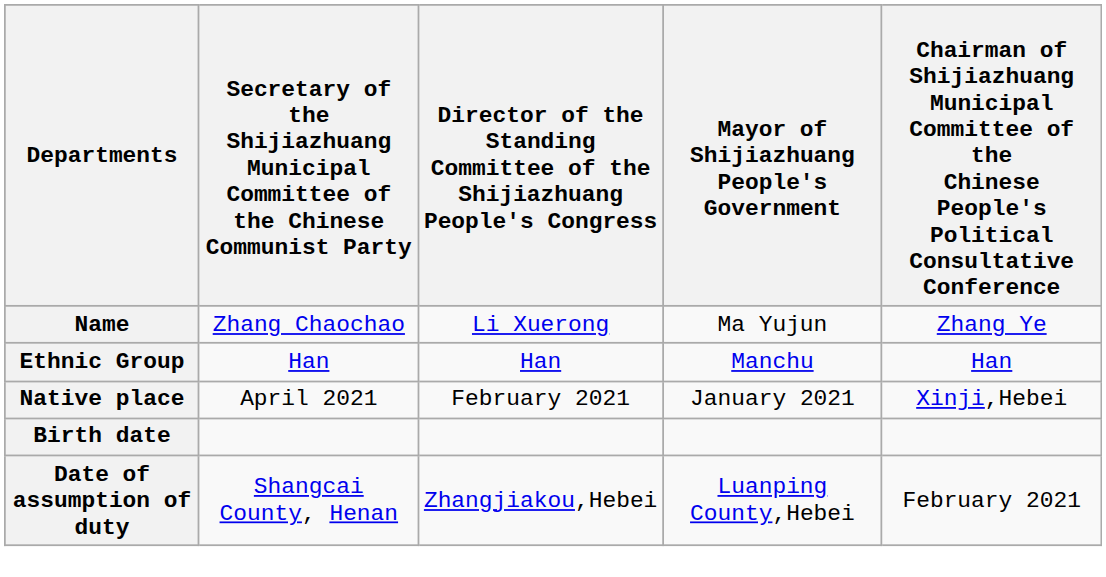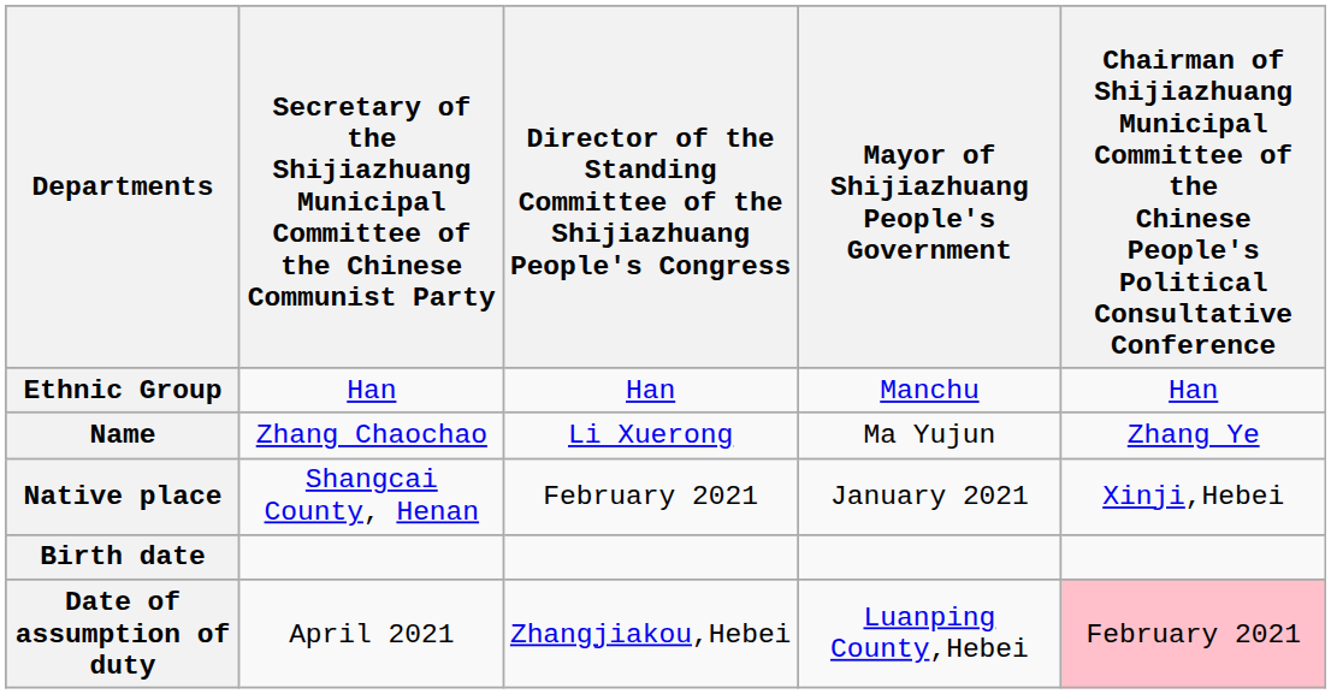 <table class="wikitable" style="margin:1em auto 1em auto; text-align:center">
 <tr span class="nowrap">
 <th>Departments</th>
 <th style="width:20%"><br>Secretary of the<br>Shijiazhuang Municipal Committee of<br>the Chinese Communist Party</th>
 <th style="width:20%"><br>Director of the<br>Standing Committee of the<br>Shijiazhuang People's Congress</th>
 <th style="width:20%"><br>Mayor of Shijiazhuang<br>People's Government</th>
 <th style="width:20%"><br>Chairman of Shijiazhuang<br>Municipal Committee of the<br>Chinese People's Political<br>Consultative Conference</th>
 </tr>
 <tr>
+<th>Ethnic Group</th>
+<td><a href='#'>Han</a></td>
+<td><a href='#'>Han</a></td>
+<td><a href='#'>Manchu</a></td>
+<td><a href='#'>Han</a></td>
+</tr>
+<tr>
 <th>Name</th>
 <td><a href='#'>Zhang Chaochao</a></td>
 <td><a href='#'>Li Xuerong</a></td>
 <td>Ma Yujun</td>
 <td><a href='#'>Zhang Ye</a></td>
 </tr>
 <tr>
-<th>Ethnic Group</th>
-<td><a href='#'>Han</a></td>
-<td><a href='#'>Han</a></td>
-<td><a href='#'>Manchu</a></td>
-<td><a href='#'>Han</a></td>
-</tr>
-<tr>
 <th>Native place</th>
-<td>April 2021</td>
+<td><a href='#'>Shangcai County</a>, <a href='#'>Henan</a></td>
 <td>February 2021</td>
 <td>January 2021</td>
 <td><a href='#'>Xinji</a>,Hebei</td>
 </tr>
 <tr>
 <th>Birth date</th>
 <td></td>
 <td></td>
 <td></td>
 <td></td>
 </tr>
 <tr>
 <th>Date of <br>assumption of duty</th>
-<td><a href='#'>Shangcai County</a>, <a href='#'>Henan</a></td>
+<td>April 2021</td>
 <td><a href='#'>Zhangjiakou</a>,Hebei</td>
 <td><a href='#'>Luanping County</a>,Hebei</td>
-<td>February 2021</td>
+<td style="background: pink;">February 2021</td>
 </tr>
 </table>
